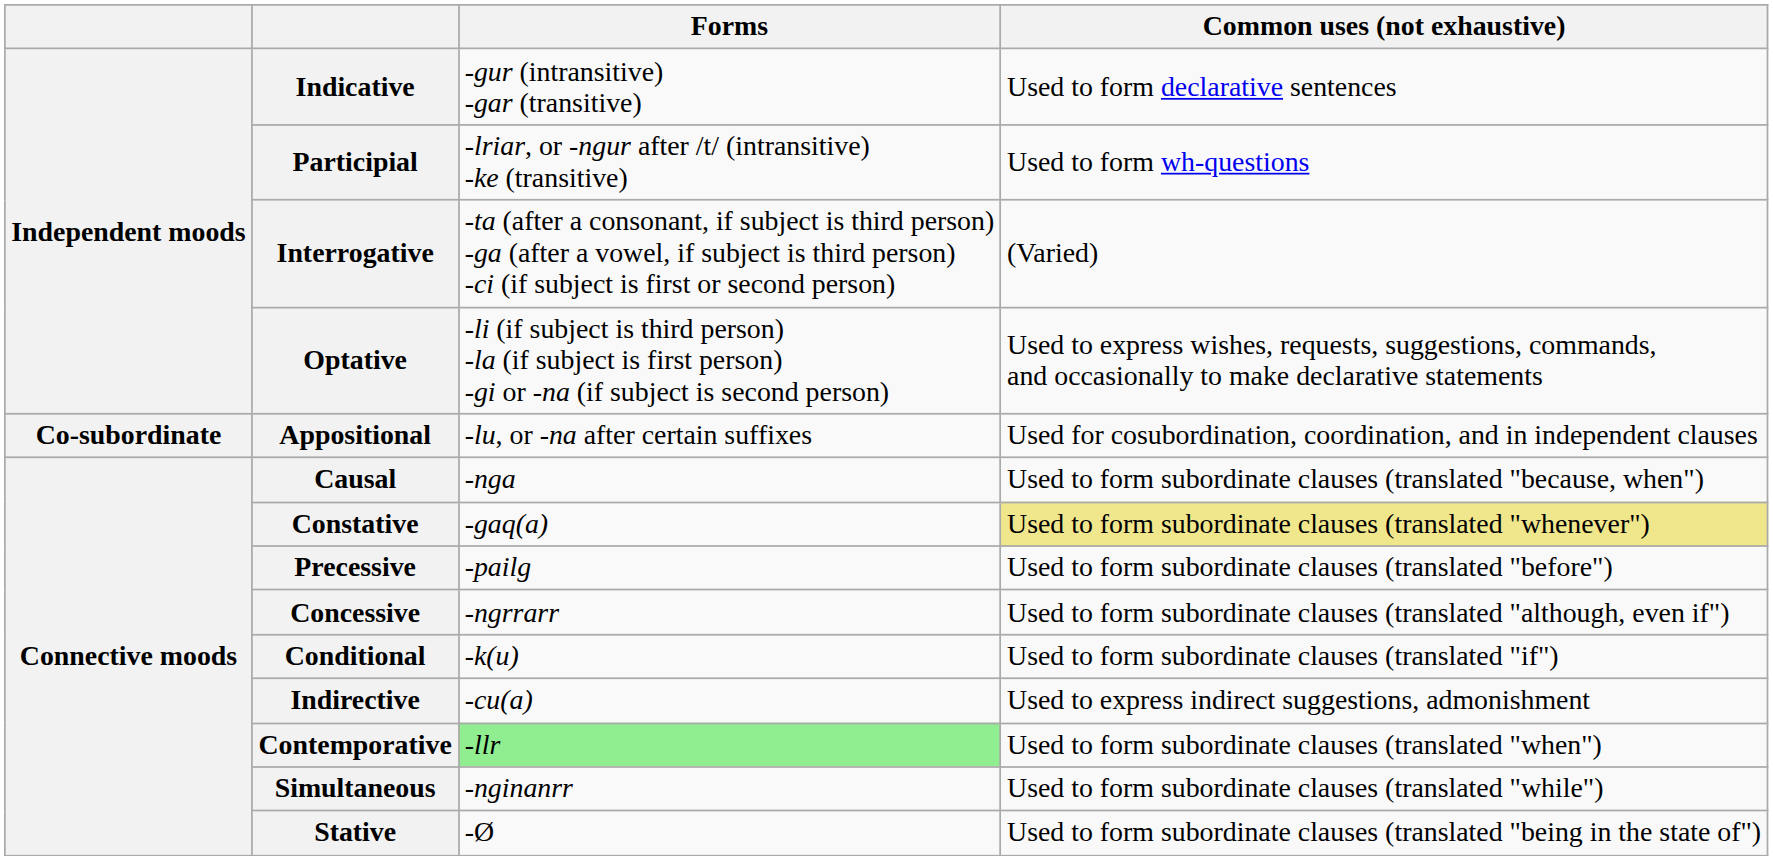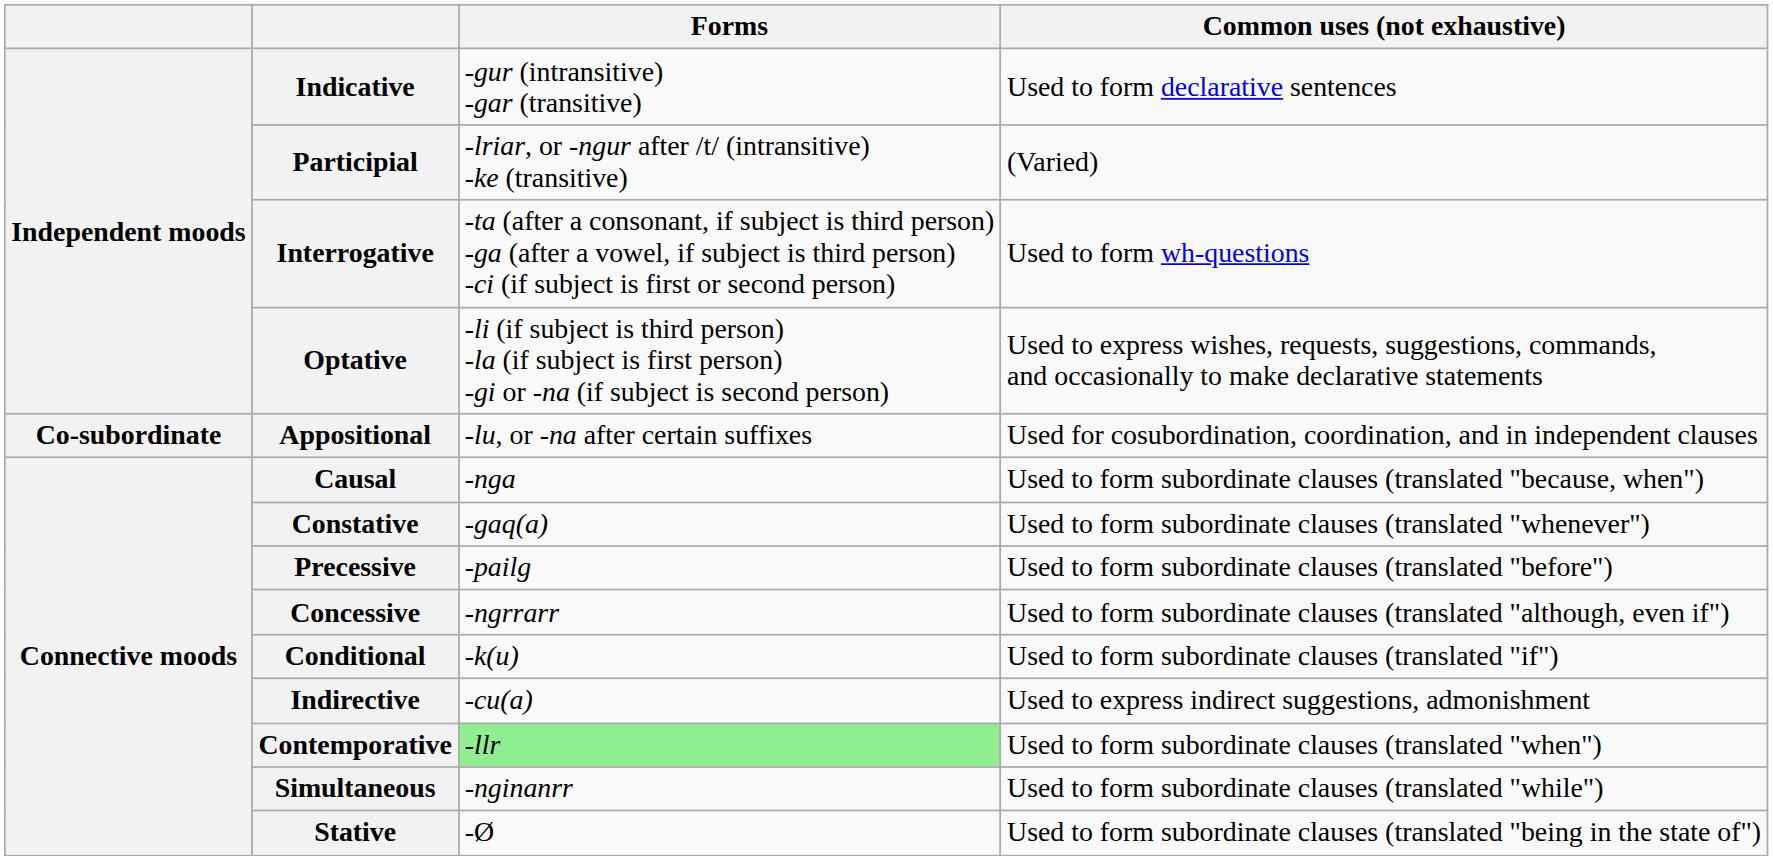 <table class="wikitable">
 <tr>
 <th></th>
 <th></th>
 <th>Forms</th>
 <th>Common uses (not exhaustive)</th>
 </tr>
 <tr>
 <th rowspan="4">Independent moods</th>
 <th>Indicative</th>
 <td><em>-gur</em> (intransitive)<br><em>-gar</em> (transitive)</td>
 <td>Used to form <a href='#'>declarative</a> sentences</td>
 </tr>
 <tr>
 <th>Participial</th>
 <td><em>-lriar</em>, or <em>-ngur</em> after /t/ (intransitive)<br><em>-ke</em> (transitive)</td>
-<td>Used to form <a href='#'>wh-questions</a></td>
+<td>(Varied)</td>
 </tr>
 <tr>
 <th>Interrogative</th>
 <td><em>-ta</em> (after a consonant, if subject is third person)<br><em>-ga</em> (after a vowel, if subject is third person)<br><em>-ci</em> (if subject is first or second person)</td>
-<td>(Varied)</td>
+<td>Used to form <a href='#'>wh-questions</a></td>
 </tr>
 <tr>
 <th>Optative</th>
 <td><em>-li</em> (if subject is third person)<br><em>-la</em> (if subject is first person)<br><em>-gi</em> or <em>-na</em> (if subject is second person)</td>
 <td>Used to express wishes, requests, suggestions, commands,<br>and occasionally to make declarative statements</td>
 </tr>
 <tr>
 <th>Co-subordinate</th>
 <th>Appositional</th>
 <td><em>-lu</em>, or <em>-na</em> after certain suffixes</td>
 <td>Used for cosubordination, coordination, and in independent clauses</td>
 </tr>
 <tr>
 <th rowspan="9">Connective moods</th>
 <th>Causal</th>
 <td><em>-nga</em></td>
 <td>Used to form subordinate clauses (translated "because, when")</td>
 </tr>
 <tr>
 <th>Constative</th>
 <td><em>-gaq(a)</em></td>
-<td style="background: khaki;">Used to form subordinate clauses (translated "whenever")</td>
+<td>Used to form subordinate clauses (translated "whenever")</td>
 </tr>
 <tr>
 <th>Precessive</th>
 <td><em>-pailg</em></td>
 <td>Used to form subordinate clauses (translated "before")</td>
 </tr>
 <tr>
 <th>Concessive</th>
 <td><em>-ngrrarr</em></td>
 <td>Used to form subordinate clauses (translated "although, even if")</td>
 </tr>
 <tr>
 <th>Conditional</th>
 <td><em>-k(u)</em></td>
 <td>Used to form subordinate clauses (translated "if")</td>
 </tr>
 <tr>
 <th>Indirective</th>
 <td><em>-cu(a)</em></td>
 <td>Used to express indirect suggestions, admonishment</td>
 </tr>
 <tr>
 <th>Contemporative</th>
 <td style="background: lightgreen;"><em>-llr</em></td>
 <td>Used to form subordinate clauses (translated "when")</td>
 </tr>
 <tr>
 <th>Simultaneous</th>
 <td><em>-nginanrr</em></td>
 <td>Used to form subordinate clauses (translated "while")</td>
 </tr>
 <tr>
 <th>Stative</th>
 <td>-Ø</td>
 <td>Used to form subordinate clauses (translated "being in the state of")</td>
 </tr>
 </table>
